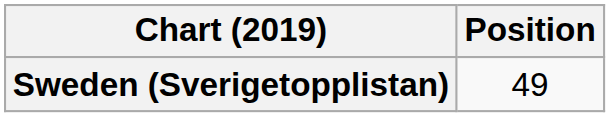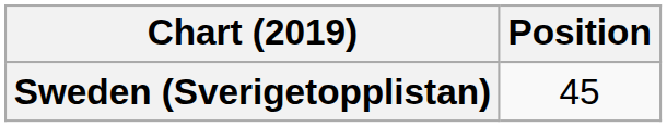 <table class="wikitable plainrowheaders" style="text-align:center">
 <tr>
 <th>Chart (2019)</th>
 <th>Position</th>
 </tr>
 <tr>
 <th scope="row">Sweden (Sverigetopplistan)</th>
-<td>49</td>
+<td>45</td>
 </tr>
 </table>
